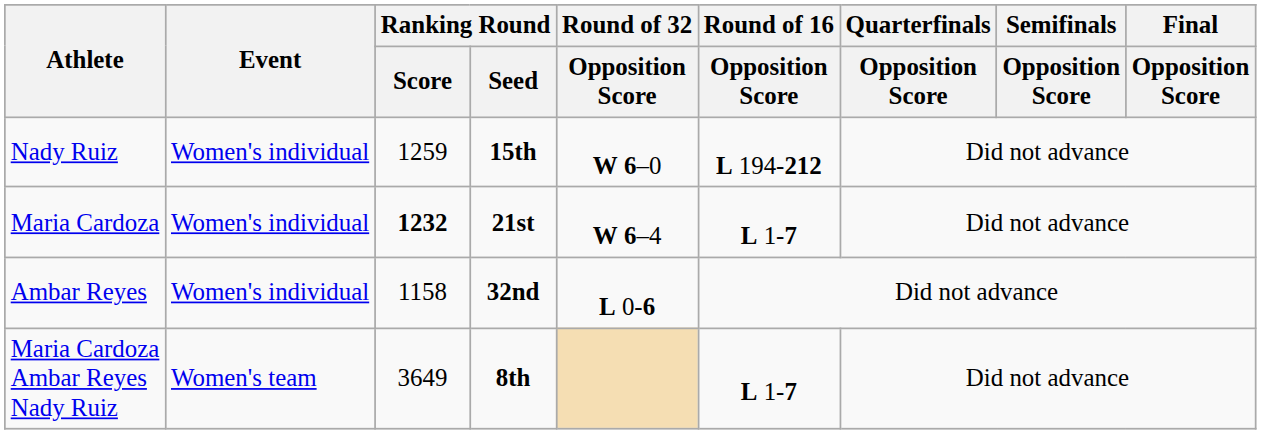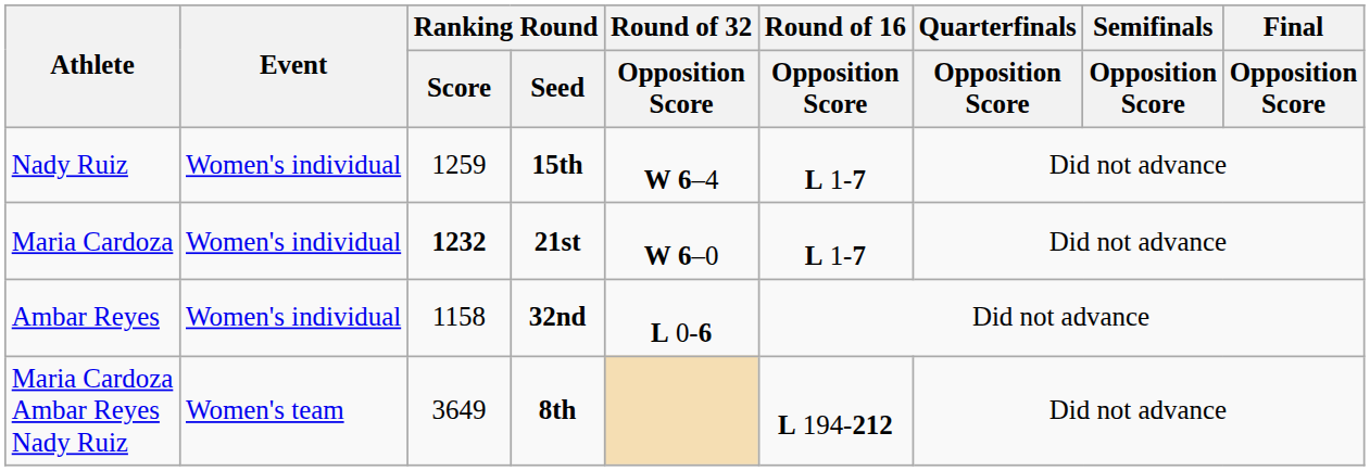 <table class="wikitable" style="font-size:90%">
 <tr>
 <th rowspan="2">Athlete</th>
 <th rowspan="2">Event</th>
 <th colspan="2">Ranking Round</th>
 <th>Round of 32</th>
 <th>Round of 16</th>
 <th>Quarterfinals</th>
 <th>Semifinals</th>
 <th>Final</th>
 </tr>
 <tr>
 <th>Score</th>
 <th>Seed</th>
 <th>Opposition<br>Score</th>
 <th>Opposition<br>Score</th>
 <th>Opposition<br>Score</th>
 <th>Opposition<br>Score</th>
 <th>Opposition<br>Score</th>
 </tr>
 <tr>
 <td><a href='#'>Nady Ruiz</a></td>
 <td><a href='#'>Women's individual</a></td>
 <td align=center>1259</td>
 <td align=center><strong>15th</strong></td>
-<td align=center><br> <strong>W</strong> <strong>6</strong>–0</td>
-<td align=center><br> <strong>L</strong> 194-<strong>212</strong></td>
+<td align=center><br> <strong>W</strong> <strong>6</strong>–4</td>
+<td align=center><br> <strong>L</strong> 1-<strong>7</strong></td>
 <td align=center colspan=3>Did not advance</td>
 </tr>
 <tr>
 <td><a href='#'>Maria Cardoza</a></td>
 <td><a href='#'>Women's individual</a></td>
 <td align=center><strong>1232</strong></td>
 <td align=center><strong>21st</strong></td>
-<td align=center><br> <strong>W</strong> <strong>6</strong>–4</td>
+<td align=center><br> <strong>W</strong> <strong>6</strong>–0</td>
 <td align=center><br> <strong>L</strong> 1-<strong>7</strong></td>
 <td align=center colspan=3>Did not advance</td>
 </tr>
 <tr>
 <td><a href='#'>Ambar Reyes</a></td>
 <td><a href='#'>Women's individual</a></td>
 <td align=center>1158</td>
 <td align=center><strong>32nd</strong></td>
 <td align=center><br> <strong>L</strong> 0-<strong>6</strong></td>
 <td align=center colspan=4>Did not advance</td>
 </tr>
 <tr>
 <td><a href='#'>Maria Cardoza</a><br><a href='#'>Ambar Reyes</a><br><a href='#'>Nady Ruiz</a></td>
 <td><a href='#'>Women's team</a></td>
 <td align=center>3649</td>
 <td align=center><strong>8th</strong></td>
 <td align=center bgcolor=wheat></td>
-<td align=center><br> <strong>L</strong> 1-<strong>7</strong></td>
+<td align=center><br> <strong>L</strong> 194-<strong>212</strong></td>
 <td align=center colspan=3>Did not advance</td>
 </tr>
 </table>
